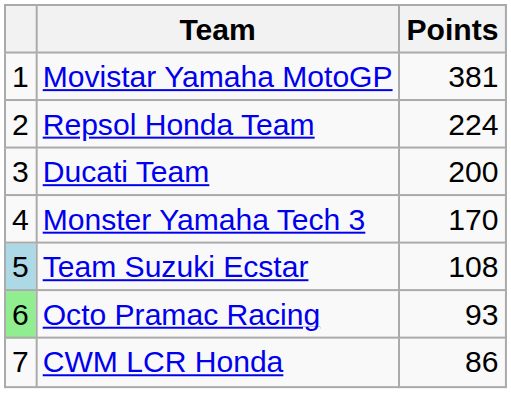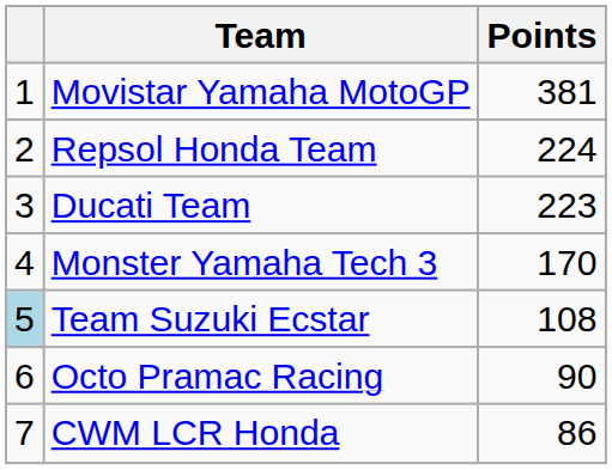 <table class="wikitable" style="font-size: 95%;">
 <tr>
 <th></th>
 <th>Team</th>
 <th>Points</th>
 </tr>
 <tr>
 <td align=center>1</td>
 <td> <a href='#'>Movistar Yamaha MotoGP</a></td>
 <td align=right>381</td>
 </tr>
 <tr>
 <td align=center>2</td>
 <td> <a href='#'>Repsol Honda Team</a></td>
 <td align=right>224</td>
 </tr>
 <tr>
 <td align=center>3</td>
 <td> <a href='#'>Ducati Team</a></td>
-<td align=right>200</td>
+<td align=right>223</td>
 </tr>
 <tr>
 <td align=center>4</td>
 <td> <a href='#'>Monster Yamaha Tech 3</a></td>
 <td align=right>170</td>
 </tr>
 <tr>
 <td align=center style="background: lightblue;">5</td>
 <td> <a href='#'>Team Suzuki Ecstar</a></td>
 <td align=right>108</td>
 </tr>
 <tr>
-<td align=center style="background: lightgreen;">6</td>
+<td align=center>6</td>
 <td> <a href='#'>Octo Pramac Racing</a></td>
-<td align=right>93</td>
+<td align=right>90</td>
 </tr>
 <tr>
 <td align=center>7</td>
 <td> <a href='#'>CWM LCR Honda</a></td>
 <td align=right>86</td>
 </tr>
 </table>
